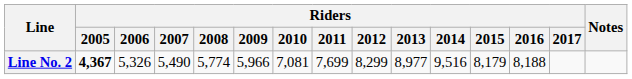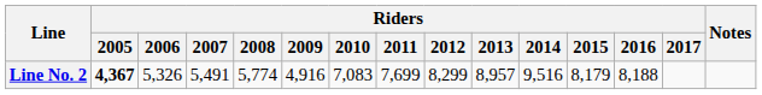 <table class="wikitable" style="text-align: right;">
 <tr>
 <th rowspan="2">Line</th>
 <th colspan="13">Riders</th>
 <th rowspan="2">Notes</th>
 </tr>
 <tr>
 <th>2005</th>
 <th>2006</th>
 <th>2007</th>
 <th>2008</th>
 <th>2009</th>
 <th>2010</th>
 <th>2011</th>
 <th>2012</th>
 <th>2013</th>
 <th>2014</th>
 <th>2015</th>
 <th>2016</th>
 <th>2017</th>
 </tr>
 <tr>
 <th><a href='#'>Line No. 2</a></th>
 <td><strong>4,367</strong></td>
 <td>5,326</td>
-<td>5,490</td>
+<td>5,491</td>
 <td>5,774</td>
-<td>5,966</td>
-<td>7,081</td>
+<td>4,916</td>
+<td>7,083</td>
 <td>7,699</td>
 <td>8,299</td>
-<td>8,977</td>
+<td>8,957</td>
 <td>9,516</td>
 <td>8,179</td>
 <td>8,188</td>
 <td></td>
 </tr>
 </table>
